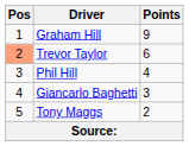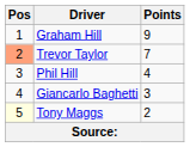 <table class="wikitable" style="font-size: 95%;">
 <tr>
 <th>Pos</th>
 <th>Driver</th>
 <th>Points</th>
 </tr>
 <tr>
 <td align="center">1</td>
 <td> <a href='#'>Graham Hill</a></td>
 <td align="left">9</td>
 </tr>
 <tr>
 <td align="center" style="background: lightsalmon;">2</td>
 <td> <a href='#'>Trevor Taylor</a></td>
-<td align="left">6</td>
+<td align="left">7</td>
 </tr>
 <tr>
 <td align="center">3</td>
 <td> <a href='#'>Phil Hill</a></td>
 <td align="left">4</td>
 </tr>
 <tr>
 <td align="center">4</td>
 <td> <a href='#'>Giancarlo Baghetti</a></td>
 <td align="left">3</td>
 </tr>
 <tr>
-<td align="center">5</td>
+<td align="center" style="background: lightyellow;">5</td>
 <td> <a href='#'>Tony Maggs</a></td>
 <td align="left">2</td>
 </tr>
 <tr>
 <th colspan=4>Source: </th>
 </tr>
 </table>
